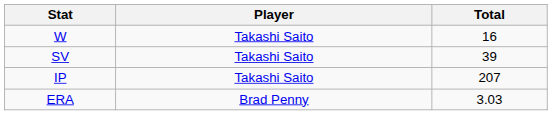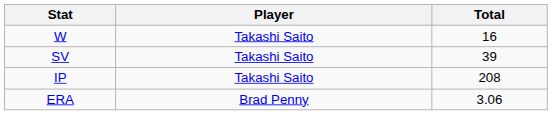 <table class="wikitable" width="33%">
 <tr align="center"  bgcolor="#dddddd">
 <th width="5%">Stat</th>
 <th width="15%">Player</th>
 <th width="5%">Total</th>
 </tr>
 <tr align=center>
 <td><a href='#'>W</a></td>
 <td><a href='#'>Takashi Saito</a></td>
 <td>16</td>
 </tr>
 <tr align=center>
 <td><a href='#'>SV</a></td>
 <td><a href='#'>Takashi Saito</a></td>
 <td>39</td>
 </tr>
 <tr align=center>
 <td><a href='#'>IP</a></td>
 <td><a href='#'>Takashi Saito</a></td>
-<td>207</td>
+<td>208</td>
 </tr>
 <tr align=center>
 <td><a href='#'>ERA</a></td>
 <td><a href='#'>Brad Penny</a></td>
-<td>3.03</td>
+<td>3.06</td>
 </tr>
 </table>
